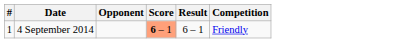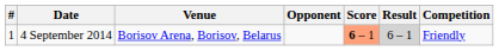 <table class="wikitable" border="1">
 <tr>
 <th>#</th>
 <th>Date</th>
+<th>Venue</th>
 <th>Opponent</th>
 <th>Score</th>
 <th>Result</th>
 <th>Competition</th>
 </tr>
 <tr>
 <td>1</td>
 <td>4 September 2014</td>
+<td><a href='#'>Borisov Arena</a>, <a href='#'>Borisov</a>, <a href='#'>Belarus</a></td>
 <td></td>
 <td align=center style="background: lightsalmon;"><strong>6</strong> – 1</td>
-<td align=center>6 – 1</td>
+<td align=center style="background: lightgrey;">6 – 1</td>
 <td><a href='#'>Friendly</a></td>
 </tr>
 </table>
